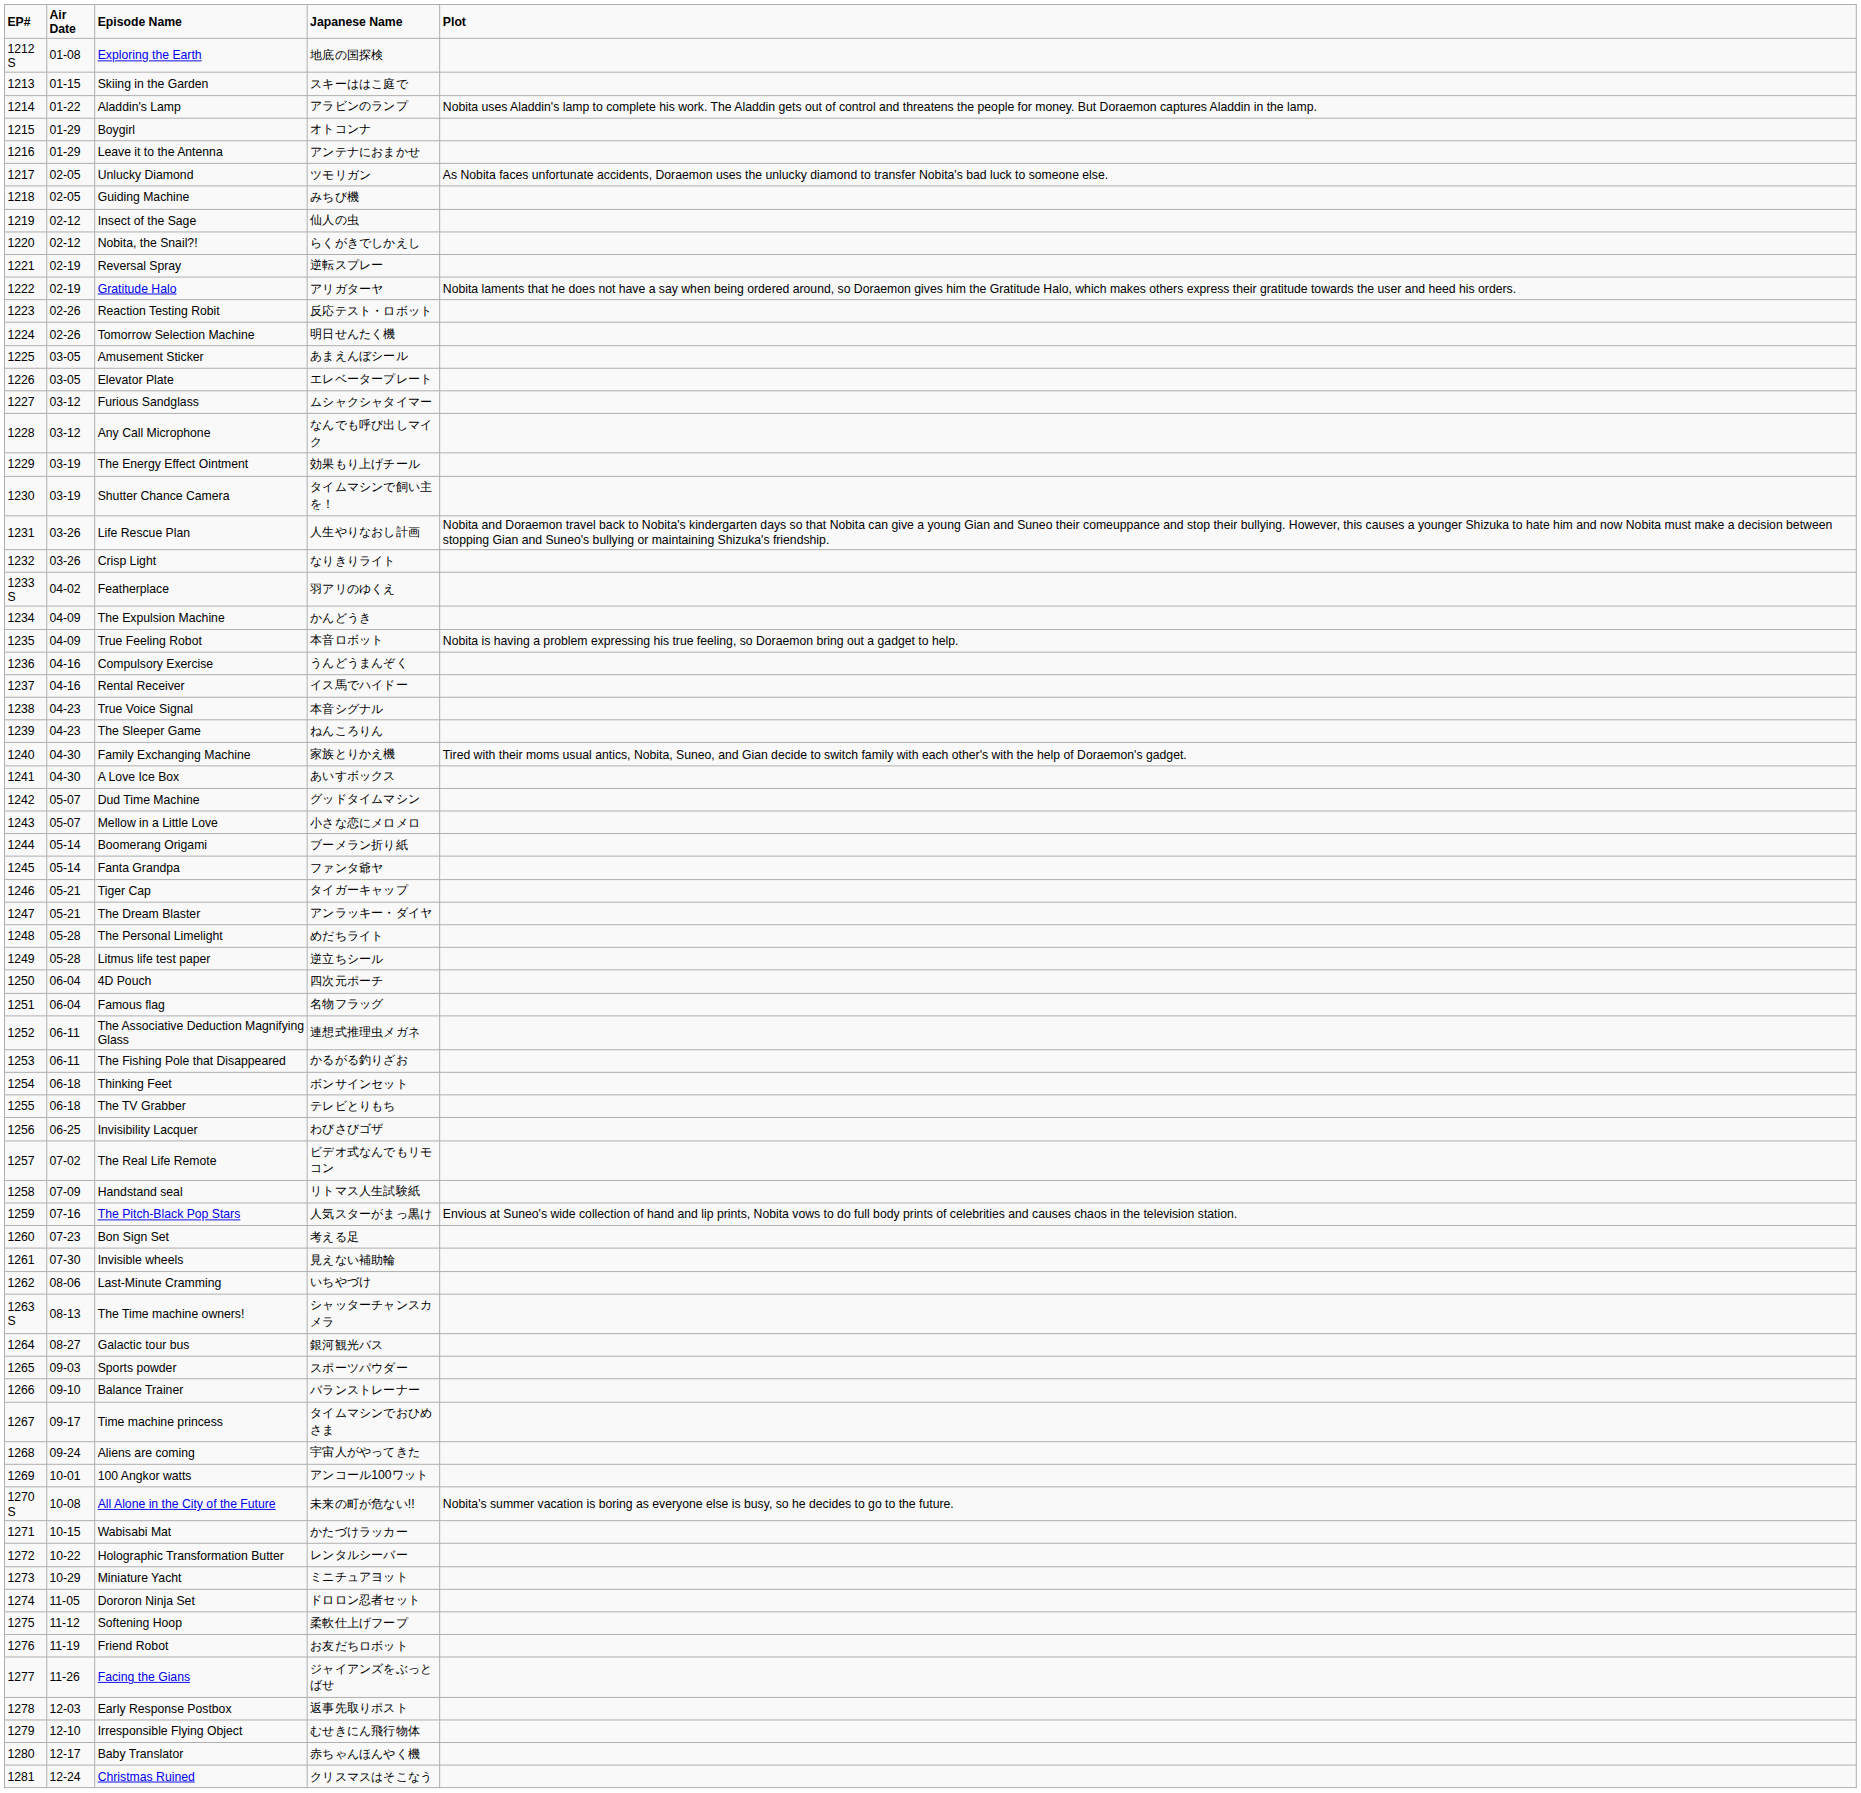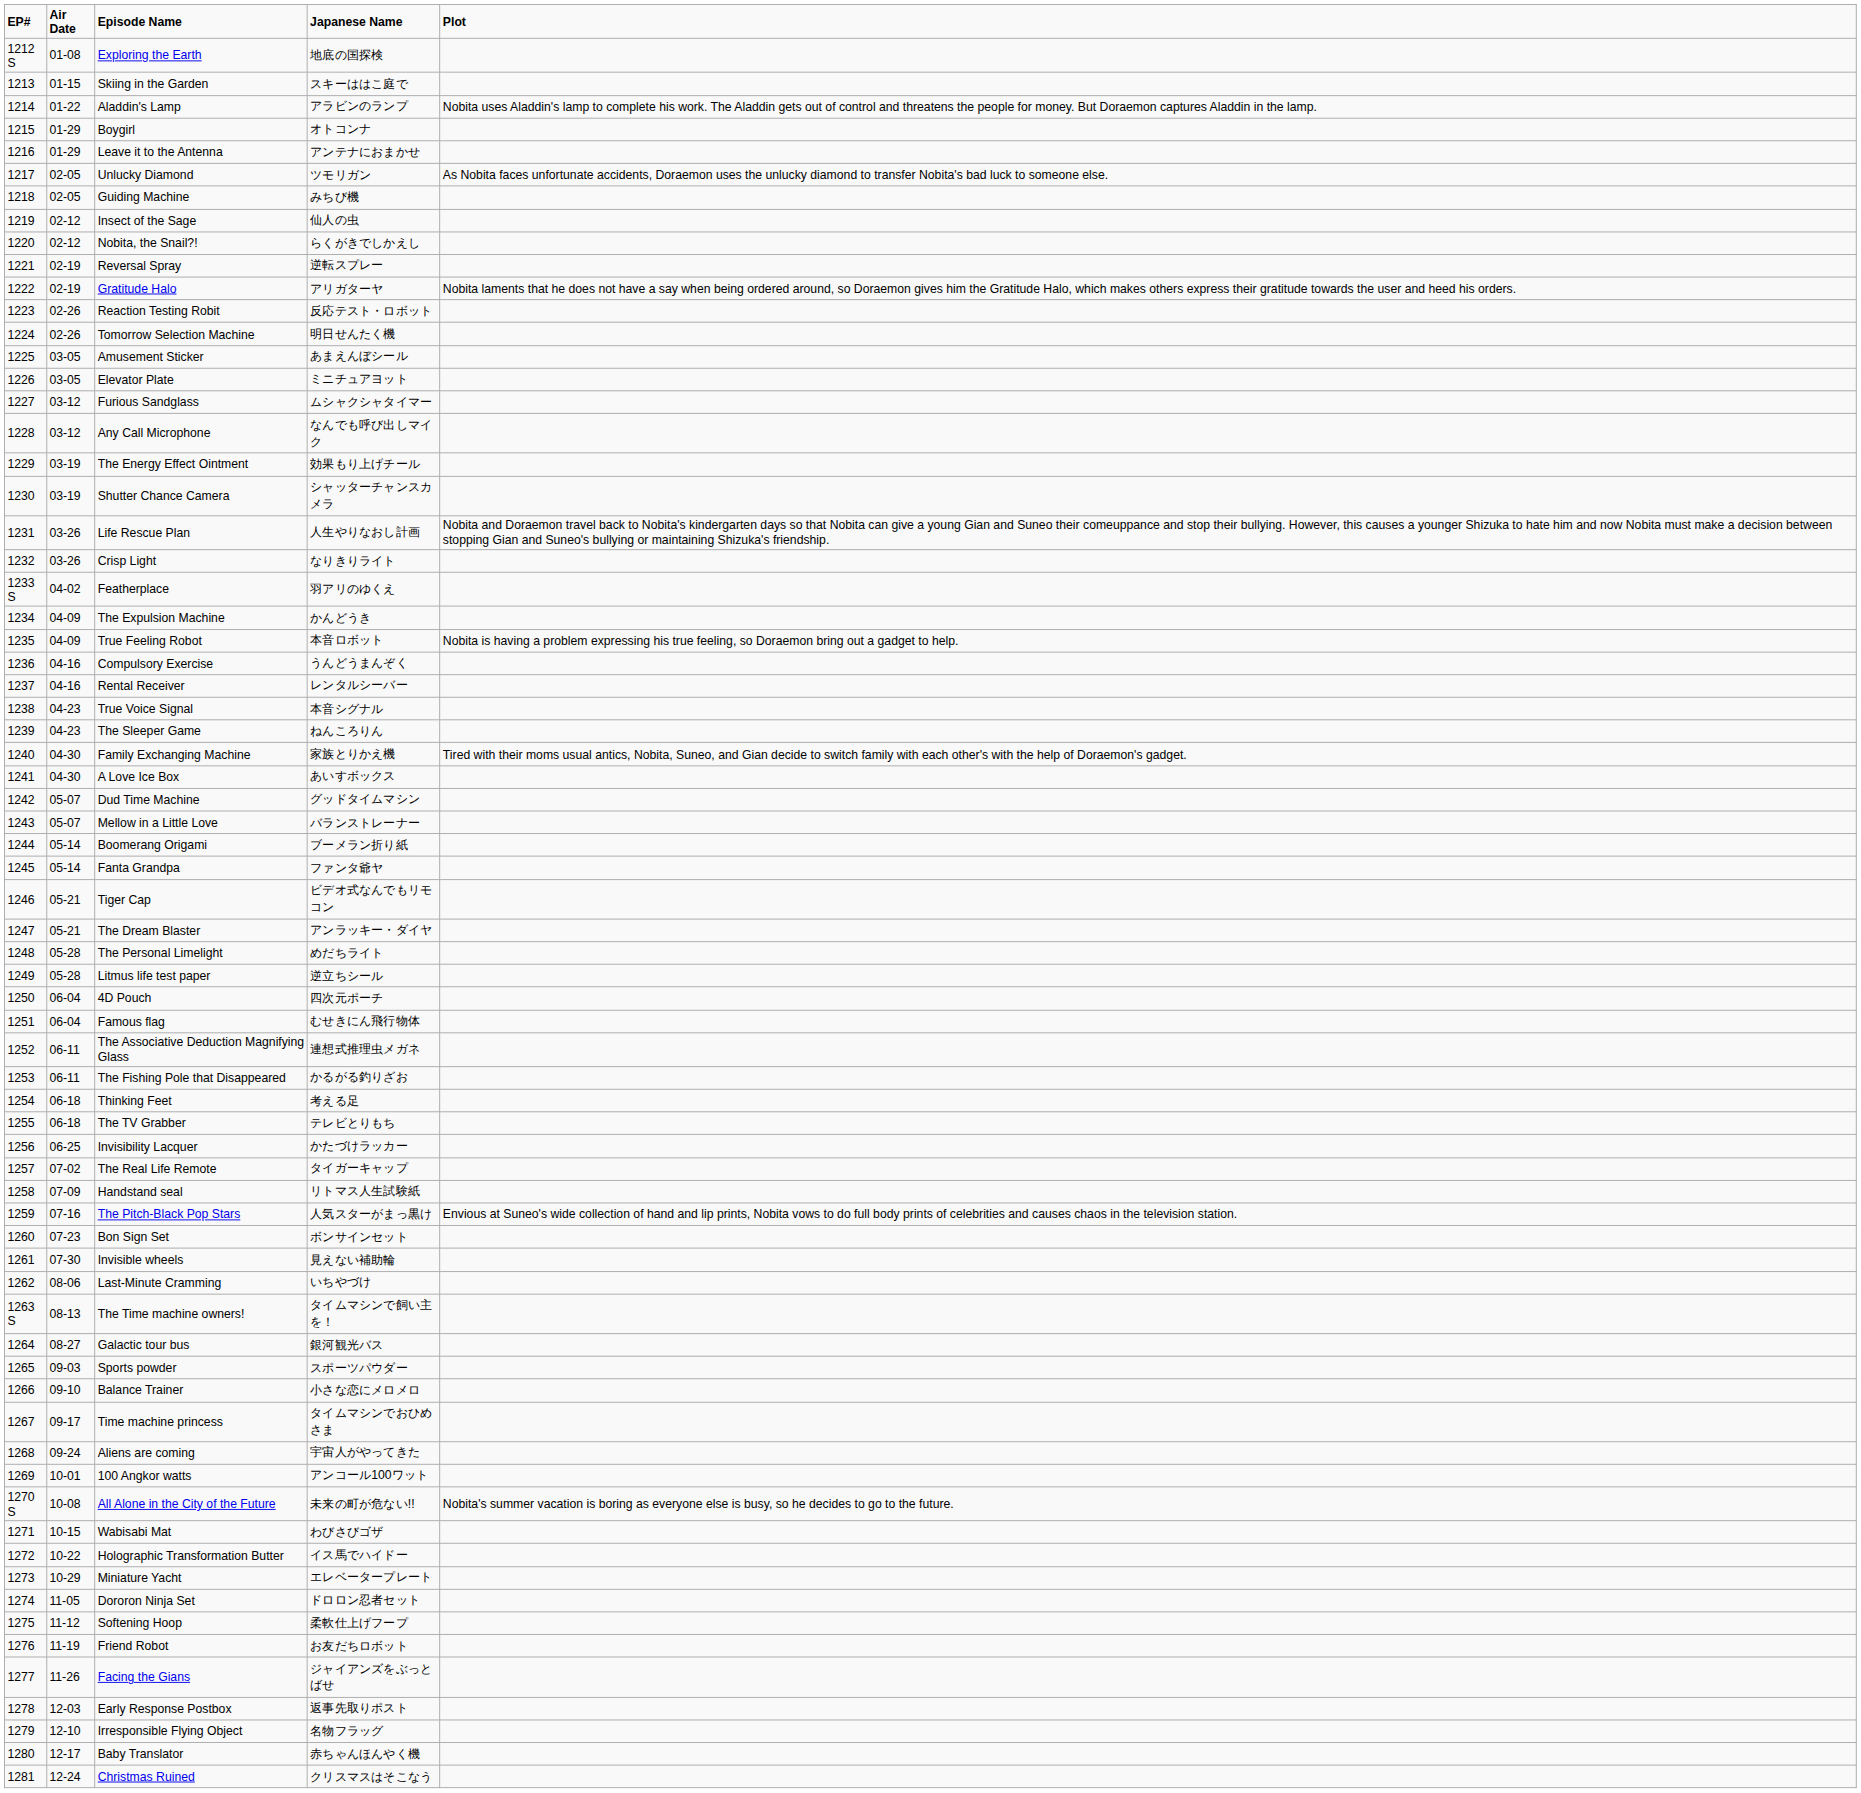 <table class="wikitable" style="font-size:small;">
 <tr>
 <td><strong>EP#</strong></td>
 <td><strong>Air Date</strong></td>
 <td><strong>Episode Name</strong></td>
 <td><strong>Japanese Name</strong></td>
 <td><strong>Plot</strong></td>
 </tr>
 <tr>
 <td>1212 S</td>
 <td>01-08</td>
 <td><a href='#'>Exploring the Earth</a></td>
 <td>地底の国探検</td>
 <td></td>
 </tr>
 <tr>
 <td>1213</td>
 <td>01-15</td>
 <td>Skiing in the Garden</td>
 <td>スキーははこ庭で</td>
 <td></td>
 </tr>
 <tr>
 <td>1214</td>
 <td>01-22</td>
 <td>Aladdin's Lamp</td>
 <td>アラビンのランプ</td>
 <td>Nobita uses Aladdin's lamp to complete his work. The Aladdin gets out of control and threatens the people for money. But Doraemon captures Aladdin in the lamp.</td>
 </tr>
 <tr>
 <td>1215</td>
 <td>01-29</td>
 <td>Boygirl</td>
 <td>オトコンナ</td>
 <td></td>
 </tr>
 <tr>
 <td>1216</td>
 <td>01-29</td>
 <td>Leave it to the Antenna</td>
 <td>アンテナにおまかせ</td>
 <td></td>
 </tr>
 <tr>
 <td>1217</td>
 <td>02-05</td>
 <td>Unlucky Diamond</td>
 <td>ツモリガン</td>
 <td>As Nobita faces unfortunate accidents, Doraemon uses the unlucky diamond to transfer Nobita's bad luck to someone else.</td>
 </tr>
 <tr>
 <td>1218</td>
 <td>02-05</td>
 <td>Guiding Machine</td>
 <td>みちび機</td>
 <td></td>
 </tr>
 <tr>
 <td>1219</td>
 <td>02-12</td>
 <td>Insect of the Sage</td>
 <td>仙人の虫</td>
 <td></td>
 </tr>
 <tr>
 <td>1220</td>
 <td>02-12</td>
 <td>Nobita, the Snail?!</td>
 <td>らくがきでしかえし</td>
 <td></td>
 </tr>
 <tr>
 <td>1221</td>
 <td>02-19</td>
 <td>Reversal Spray</td>
 <td>逆転スプレー</td>
 <td></td>
 </tr>
 <tr>
 <td>1222</td>
 <td>02-19</td>
 <td><a href='#'>Gratitude Halo</a></td>
 <td>アリガターヤ</td>
 <td>Nobita laments that he does not have a say when being ordered around, so Doraemon gives him the Gratitude Halo, which makes others express their gratitude towards the user and heed his orders.</td>
 </tr>
 <tr>
 <td>1223</td>
 <td>02-26</td>
 <td>Reaction Testing Robit</td>
 <td>反応テスト・ロボット</td>
 <td></td>
 </tr>
 <tr>
 <td>1224</td>
 <td>02-26</td>
 <td>Tomorrow Selection Machine</td>
 <td>明日せんたく機</td>
 <td></td>
 </tr>
 <tr>
 <td>1225</td>
 <td>03-05</td>
 <td>Amusement Sticker</td>
 <td>あまえんぼシール</td>
 <td></td>
 </tr>
 <tr>
 <td>1226</td>
 <td>03-05</td>
 <td>Elevator Plate</td>
-<td>エレベータープレート</td>
+<td>ミニチュアヨット</td>
 <td></td>
 </tr>
 <tr>
 <td>1227</td>
 <td>03-12</td>
 <td>Furious Sandglass</td>
 <td>ムシャクシャタイマー</td>
 <td></td>
 </tr>
 <tr>
 <td>1228</td>
 <td>03-12</td>
 <td>Any Call Microphone</td>
 <td>なんでも呼び出しマイク</td>
 <td></td>
 </tr>
 <tr>
 <td>1229</td>
 <td>03-19</td>
 <td>The Energy Effect Ointment</td>
 <td>効果もり上げチール</td>
 <td></td>
 </tr>
 <tr>
 <td>1230</td>
 <td>03-19</td>
 <td>Shutter Chance Camera</td>
-<td>タイムマシンで飼い主を！</td>
+<td>シャッターチャンスカメラ</td>
 <td></td>
 </tr>
 <tr>
 <td>1231</td>
 <td>03-26</td>
 <td>Life Rescue Plan</td>
 <td>人生やりなおし計画</td>
 <td>Nobita and Doraemon travel back to Nobita's kindergarten days so that Nobita can give a young Gian and Suneo their comeuppance and stop their bullying. However, this causes a younger Shizuka to hate him and now Nobita must make a decision between stopping Gian and Suneo's bullying or maintaining Shizuka's friendship.</td>
 </tr>
 <tr>
 <td>1232</td>
 <td>03-26</td>
 <td>Crisp Light</td>
 <td>なりきりライト</td>
 <td></td>
 </tr>
 <tr>
 <td>1233 S</td>
 <td>04-02</td>
 <td>Featherplace</td>
 <td>羽アリのゆくえ</td>
 <td></td>
 </tr>
 <tr>
 <td>1234</td>
 <td>04-09</td>
 <td>The Expulsion Machine</td>
 <td>かんどうき</td>
 <td></td>
 </tr>
 <tr>
 <td>1235</td>
 <td>04-09</td>
 <td>True Feeling Robot</td>
 <td>本音ロボット</td>
 <td>Nobita is having a problem expressing his true feeling, so Doraemon bring out a gadget to help.</td>
 </tr>
 <tr>
 <td>1236</td>
 <td>04-16</td>
 <td>Compulsory Exercise</td>
 <td>うんどうまんぞく</td>
 <td></td>
 </tr>
 <tr>
 <td>1237</td>
 <td>04-16</td>
 <td>Rental Receiver</td>
-<td>イス馬でハイドー</td>
+<td>レンタルシーバー</td>
 <td></td>
 </tr>
 <tr>
 <td>1238</td>
 <td>04-23</td>
 <td>True Voice Signal</td>
 <td>本音シグナル</td>
 <td></td>
 </tr>
 <tr>
 <td>1239</td>
 <td>04-23</td>
 <td>The Sleeper Game</td>
 <td>ねんころりん</td>
 <td></td>
 </tr>
 <tr>
 <td>1240</td>
 <td>04-30</td>
 <td>Family Exchanging Machine</td>
 <td>家族とりかえ機</td>
 <td>Tired with their moms usual antics, Nobita, Suneo, and Gian decide to switch family with each other's with the help of Doraemon's gadget.</td>
 </tr>
 <tr>
 <td>1241</td>
 <td>04-30</td>
 <td>A Love Ice Box</td>
 <td>あいすボックス</td>
 <td></td>
 </tr>
 <tr>
 <td>1242</td>
 <td>05-07</td>
 <td>Dud Time Machine</td>
 <td>グッドタイムマシン</td>
 <td></td>
 </tr>
 <tr>
 <td>1243</td>
 <td>05-07</td>
 <td>Mellow in a Little Love</td>
-<td>小さな恋にメロメロ</td>
+<td>バランストレーナー</td>
 <td></td>
 </tr>
 <tr>
 <td>1244</td>
 <td>05-14</td>
 <td>Boomerang Origami</td>
 <td>ブーメラン折り紙</td>
 <td></td>
 </tr>
 <tr>
 <td>1245</td>
 <td>05-14</td>
 <td>Fanta Grandpa</td>
 <td>ファンタ爺ヤ</td>
 <td></td>
 </tr>
 <tr>
 <td>1246</td>
 <td>05-21</td>
 <td>Tiger Cap</td>
-<td>タイガーキャップ</td>
+<td>ビデオ式なんでもリモコン</td>
 <td></td>
 </tr>
 <tr>
 <td>1247</td>
 <td>05-21</td>
 <td>The Dream Blaster</td>
 <td>アンラッキー・ダイヤ</td>
 <td></td>
 </tr>
 <tr>
 <td>1248</td>
 <td>05-28</td>
 <td>The Personal Limelight</td>
 <td>めだちライト</td>
 <td></td>
 </tr>
 <tr>
 <td>1249</td>
 <td>05-28</td>
 <td>Litmus life test paper</td>
 <td>逆立ちシール</td>
 <td></td>
 </tr>
 <tr>
 <td>1250</td>
 <td>06-04</td>
 <td>4D Pouch</td>
 <td>四次元ポーチ</td>
 <td></td>
 </tr>
 <tr>
 <td>1251</td>
 <td>06-04</td>
 <td>Famous flag</td>
-<td>名物フラッグ</td>
+<td>むせきにん飛行物体</td>
 <td></td>
 </tr>
 <tr>
 <td>1252</td>
 <td>06-11</td>
 <td>The Associative Deduction Magnifying Glass</td>
 <td>連想式推理虫メガネ</td>
 <td></td>
 </tr>
 <tr>
 <td>1253</td>
 <td>06-11</td>
 <td>The Fishing Pole that Disappeared</td>
 <td>かるがる釣りざお</td>
 <td></td>
 </tr>
 <tr>
 <td>1254</td>
 <td>06-18</td>
 <td>Thinking Feet</td>
-<td>ボンサインセット</td>
+<td>考える足</td>
 <td></td>
 </tr>
 <tr>
 <td>1255</td>
 <td>06-18</td>
 <td>The TV Grabber</td>
 <td>テレビとりもち</td>
 <td></td>
 </tr>
 <tr>
 <td>1256</td>
 <td>06-25</td>
 <td>Invisibility Lacquer</td>
-<td>わびさびゴザ</td>
+<td>かたづけラッカー</td>
 <td></td>
 </tr>
 <tr>
 <td>1257</td>
 <td>07-02</td>
 <td>The Real Life Remote</td>
-<td>ビデオ式なんでもリモコン</td>
+<td>タイガーキャップ</td>
 <td></td>
 </tr>
 <tr>
 <td>1258</td>
 <td>07-09</td>
 <td>Handstand seal</td>
 <td>リトマス人生試験紙</td>
 <td></td>
 </tr>
 <tr>
 <td>1259</td>
 <td>07-16</td>
 <td><a href='#'>The Pitch-Black Pop Stars</a></td>
 <td>人気スターがまっ黒け</td>
 <td>Envious at Suneo's wide collection of hand and lip prints, Nobita vows to do full body prints of celebrities and causes chaos in the television station.</td>
 </tr>
 <tr>
 <td>1260</td>
 <td>07-23</td>
 <td>Bon Sign Set</td>
-<td>考える足</td>
+<td>ボンサインセット</td>
 <td></td>
 </tr>
 <tr>
 <td>1261</td>
 <td>07-30</td>
 <td>Invisible wheels</td>
 <td>見えない補助輪</td>
 <td></td>
 </tr>
 <tr>
 <td>1262</td>
 <td>08-06</td>
 <td>Last-Minute Cramming</td>
 <td>いちやづけ</td>
 <td></td>
 </tr>
 <tr>
 <td>1263 S</td>
 <td>08-13</td>
 <td>The Time machine owners!</td>
-<td>シャッターチャンスカメラ</td>
+<td>タイムマシンで飼い主を！</td>
 <td></td>
 </tr>
 <tr>
 <td>1264</td>
 <td>08-27</td>
 <td>Galactic tour bus</td>
 <td>銀河観光バス</td>
 <td></td>
 </tr>
 <tr>
 <td>1265</td>
 <td>09-03</td>
 <td>Sports powder</td>
 <td>スポーツパウダー</td>
 <td></td>
 </tr>
 <tr>
 <td>1266</td>
 <td>09-10</td>
 <td>Balance Trainer</td>
-<td>バランストレーナー</td>
+<td>小さな恋にメロメロ</td>
 <td></td>
 </tr>
 <tr>
 <td>1267</td>
 <td>09-17</td>
 <td>Time machine princess</td>
 <td>タイムマシンでおひめさま</td>
 <td></td>
 </tr>
 <tr>
 <td>1268</td>
 <td>09-24</td>
 <td>Aliens are coming</td>
 <td>宇宙人がやってきた</td>
 <td></td>
 </tr>
 <tr>
 <td>1269</td>
 <td>10-01</td>
 <td>100 Angkor watts</td>
 <td>アンコール100ワット</td>
 <td></td>
 </tr>
 <tr>
 <td>1270 S</td>
 <td>10-08</td>
 <td><a href='#'>All Alone in the City of the Future</a></td>
 <td>未来の町が危ない!!</td>
 <td>Nobita's summer vacation is boring as everyone else is busy, so he decides to go to the future.</td>
 </tr>
 <tr>
 <td>1271</td>
 <td>10-15</td>
 <td>Wabisabi Mat</td>
-<td>かたづけラッカー</td>
+<td>わびさびゴザ</td>
 <td></td>
 </tr>
 <tr>
 <td>1272</td>
 <td>10-22</td>
 <td>Holographic Transformation Butter</td>
-<td>レンタルシーバー</td>
+<td>イス馬でハイドー</td>
 <td></td>
 </tr>
 <tr>
 <td>1273</td>
 <td>10-29</td>
 <td>Miniature Yacht</td>
-<td>ミニチュアヨット</td>
+<td>エレベータープレート</td>
 <td></td>
 </tr>
 <tr>
 <td>1274</td>
 <td>11-05</td>
 <td>Dororon Ninja Set</td>
 <td>ドロロン忍者セット</td>
 <td></td>
 </tr>
 <tr>
 <td>1275</td>
 <td>11-12</td>
 <td>Softening Hoop</td>
 <td>柔軟仕上げフープ</td>
 <td></td>
 </tr>
 <tr>
 <td>1276</td>
 <td>11-19</td>
 <td>Friend Robot</td>
 <td>お友だちロボット</td>
 <td></td>
 </tr>
 <tr>
 <td>1277</td>
 <td>11-26</td>
 <td><a href='#'>Facing the Gians</a></td>
 <td>ジャイアンズをぶっとばせ</td>
 <td></td>
 </tr>
 <tr>
 <td>1278</td>
 <td>12-03</td>
 <td>Early Response Postbox</td>
 <td>返事先取りポスト</td>
 <td></td>
 </tr>
 <tr>
 <td>1279</td>
 <td>12-10</td>
 <td>Irresponsible Flying Object</td>
-<td>むせきにん飛行物体</td>
+<td>名物フラッグ</td>
 <td></td>
 </tr>
 <tr>
 <td>1280</td>
 <td>12-17</td>
 <td>Baby Translator</td>
 <td>赤ちゃんほんやく機</td>
 <td></td>
 </tr>
 <tr>
 <td>1281</td>
 <td>12-24</td>
 <td><a href='#'>Christmas Ruined</a></td>
 <td>クリスマスはそこなう</td>
 <td></td>
 </tr>
 </table>
